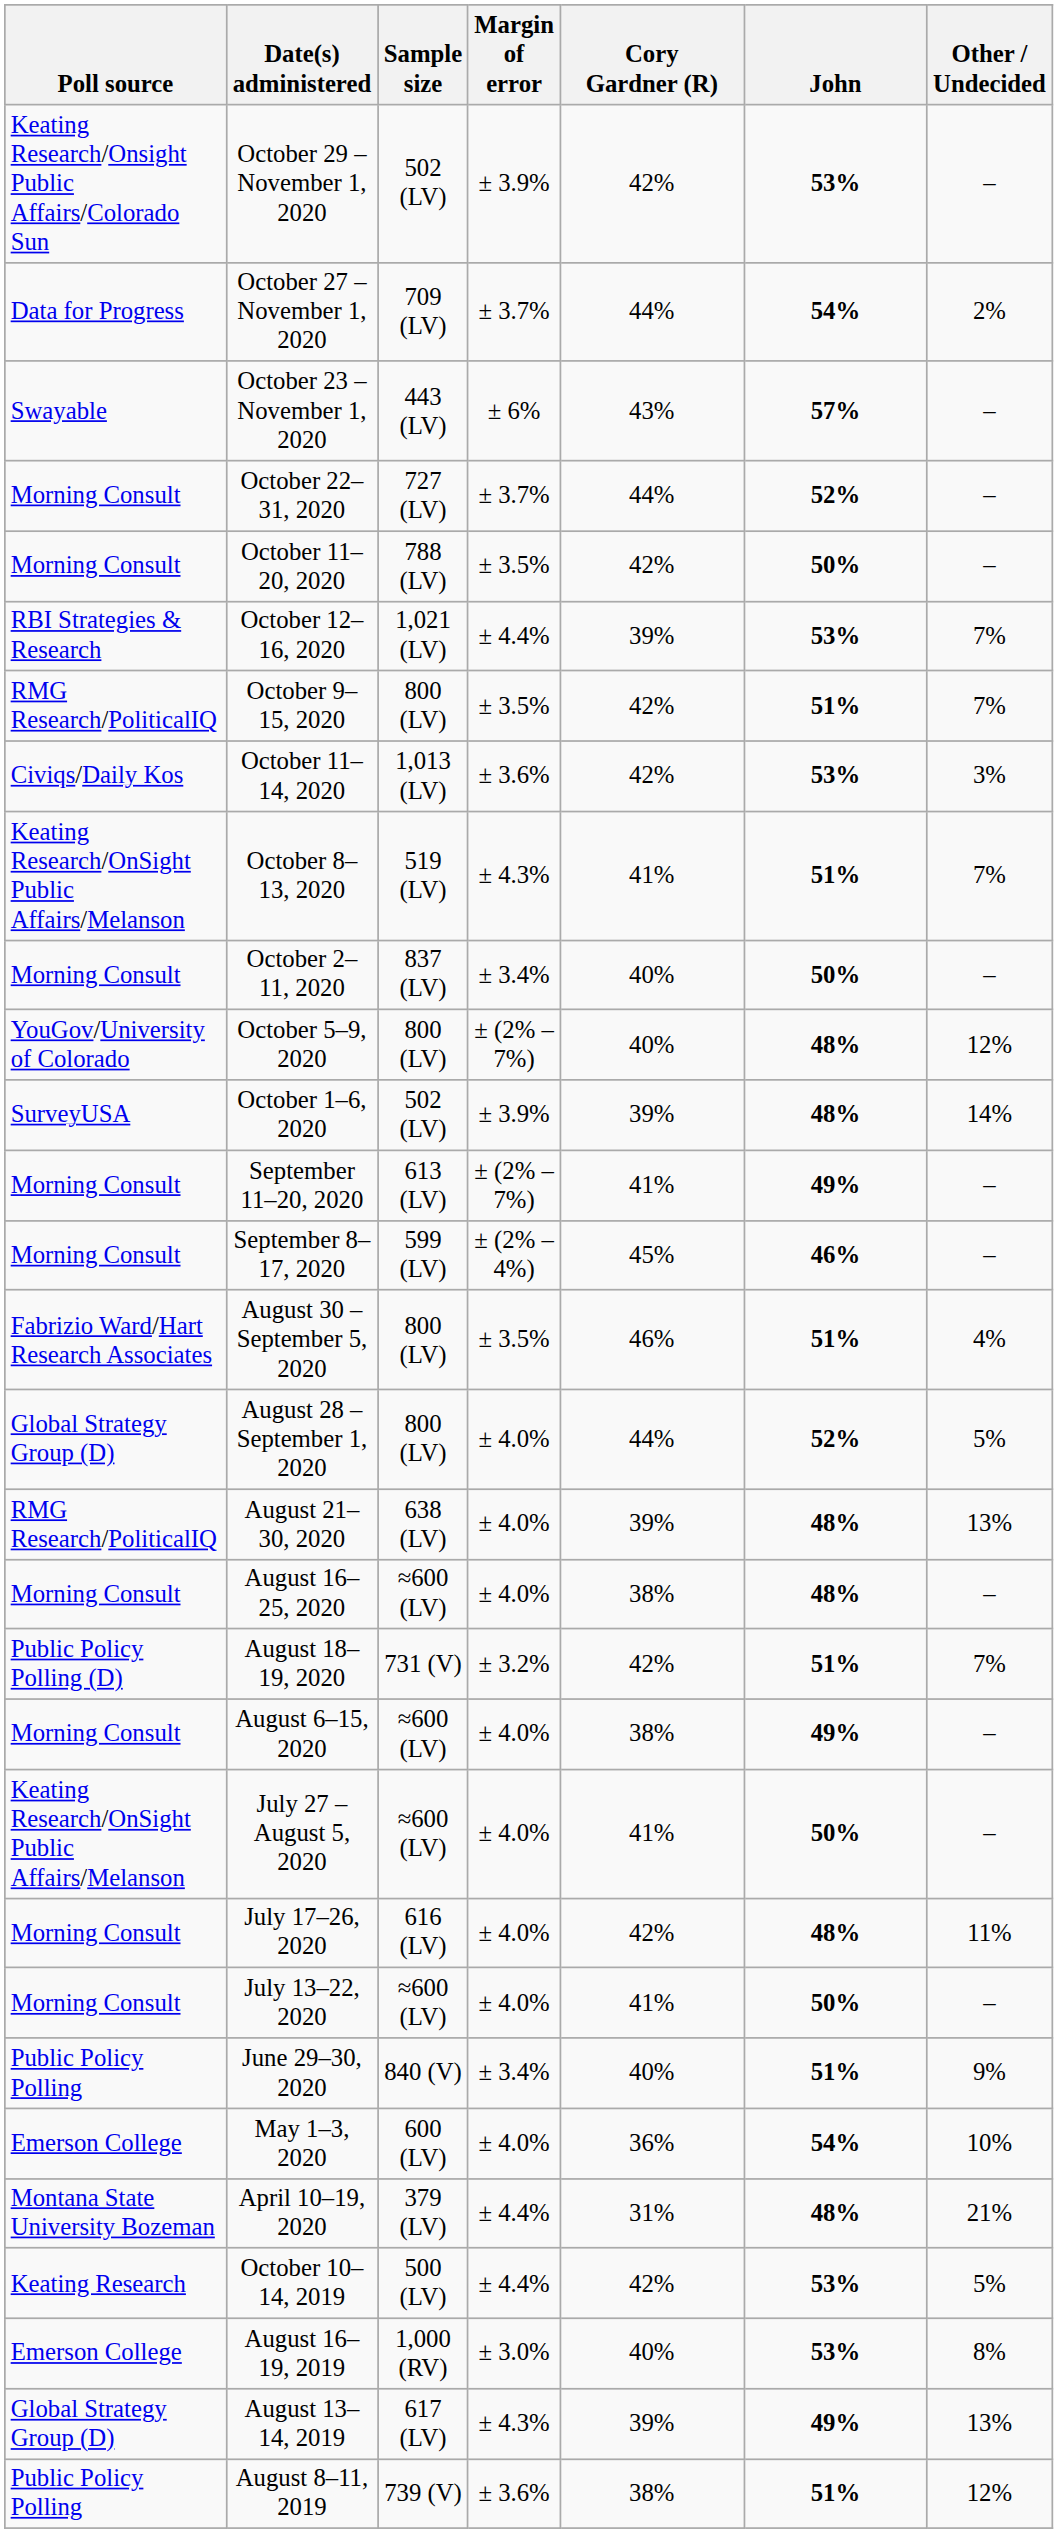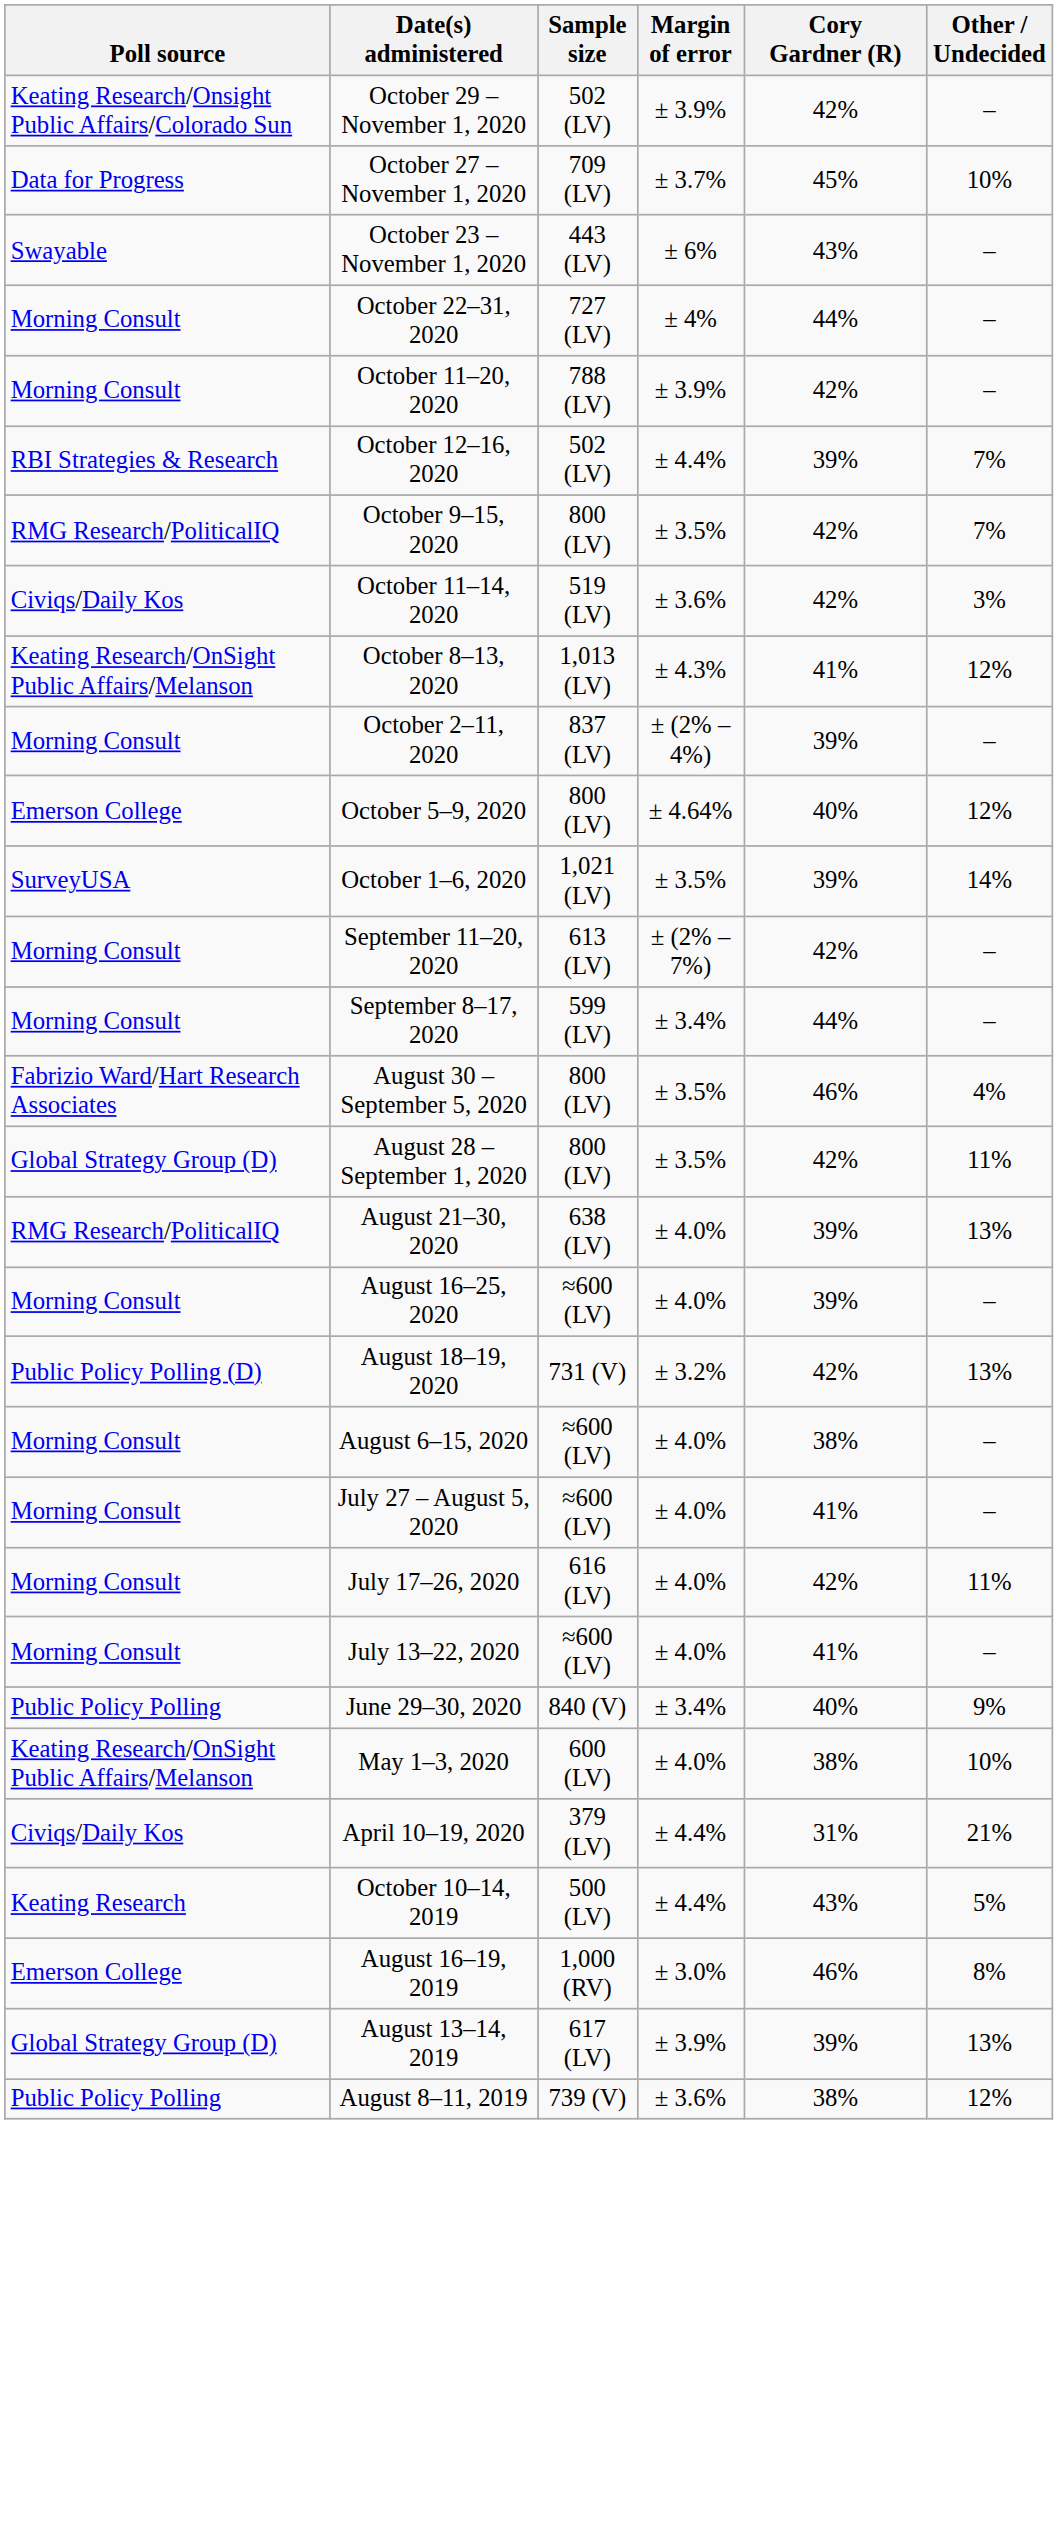 <table class="wikitable" style="font-size:90%;text-align:center;">
 <tr valign=bottom>
 <th>Poll source</th>
 <th>Date(s)<br>administered</th>
 <th>Sample<br>size</th>
 <th>Margin<br>of error</th>
 <th style="width:100px;">Cory<br>Gardner (R)</th>
-<th style="width:100px;">John<br></th>
 <th>Other /<br>Undecided</th>
 </tr>
 <tr>
 <td style="text-align:left;"><a href='#'>Keating Research</a>/<a href='#'>Onsight Public Affairs</a>/<a href='#'>Colorado Sun</a></td>
 <td>October 29 – November 1, 2020</td>
 <td>502 (LV)</td>
 <td>± 3.9%</td>
 <td>42%</td>
-<td><strong>53%</strong></td>
 <td>–</td>
 </tr>
 <tr>
 <td style="text-align:left;"><a href='#'>Data for Progress</a></td>
 <td>October 27 – November 1, 2020</td>
 <td>709 (LV)</td>
 <td>± 3.7%</td>
-<td>44%</td>
-<td><strong>54%</strong></td>
-<td>2%</td>
+<td>45%</td>
+<td>10%</td>
 </tr>
 <tr>
 <td style="text-align:left;"><a href='#'>Swayable</a></td>
 <td>October 23 – November 1, 2020</td>
 <td>443 (LV)</td>
 <td>± 6%</td>
 <td>43%</td>
-<td><strong>57%</strong></td>
 <td>–</td>
 </tr>
 <tr>
 <td style="text-align:left;"><a href='#'>Morning Consult</a></td>
 <td>October 22–31, 2020</td>
 <td>727 (LV)</td>
-<td>± 3.7%</td>
+<td>± 4%</td>
 <td>44%</td>
-<td><strong>52%</strong></td>
 <td>–</td>
 </tr>
 <tr>
 <td style="text-align:left;"><a href='#'>Morning Consult</a></td>
 <td>October 11–20, 2020</td>
 <td>788 (LV)</td>
-<td>± 3.5%</td>
+<td>± 3.9%</td>
 <td>42%</td>
-<td><strong>50%</strong></td>
 <td>–</td>
 </tr>
 <tr>
 <td style="text-align:left;"><a href='#'>RBI Strategies & Research</a></td>
 <td>October 12–16, 2020</td>
-<td>1,021 (LV)</td>
+<td>502 (LV)</td>
 <td>± 4.4%</td>
 <td>39%</td>
-<td><strong>53%</strong></td>
 <td>7%</td>
 </tr>
 <tr>
 <td style="text-align:left;"><a href='#'>RMG Research</a>/<a href='#'>PoliticalIQ</a></td>
 <td>October 9–15, 2020</td>
 <td>800 (LV)</td>
 <td>± 3.5%</td>
 <td>42%</td>
-<td><strong>51%</strong></td>
 <td>7%</td>
 </tr>
 <tr>
 <td style="text-align:left;"><a href='#'>Civiqs</a>/<a href='#'>Daily Kos</a></td>
 <td>October 11–14, 2020</td>
-<td>1,013 (LV)</td>
+<td>519 (LV)</td>
 <td>± 3.6%</td>
 <td>42%</td>
-<td><strong>53%</strong></td>
 <td>3%</td>
 </tr>
 <tr>
 <td style="text-align:left;"><a href='#'>Keating Research</a>/<a href='#'>OnSight Public Affairs</a>/<a href='#'>Melanson</a></td>
 <td>October 8–13, 2020</td>
-<td>519 (LV)</td>
+<td>1,013 (LV)</td>
 <td>± 4.3%</td>
 <td>41%</td>
-<td><strong>51%</strong></td>
-<td>7%</td>
+<td>12%</td>
 </tr>
 <tr>
 <td style="text-align:left;"><a href='#'>Morning Consult</a></td>
 <td>October 2–11, 2020</td>
 <td>837 (LV)</td>
-<td>± 3.4%</td>
-<td>40%</td>
-<td><strong>50%</strong></td>
+<td>± (2% – 4%)</td>
+<td>39%</td>
 <td>–</td>
 </tr>
 <tr>
-<td style="text-align:left;"><a href='#'>YouGov</a>/<a href='#'>University of Colorado</a></td>
+<td style="text-align:left;"><a href='#'>Emerson College</a></td>
 <td>October 5–9, 2020</td>
 <td>800 (LV)</td>
-<td>± (2% – 7%)</td>
+<td>± 4.64%</td>
 <td>40%</td>
-<td><strong>48%</strong></td>
 <td>12%</td>
 </tr>
 <tr>
 <td style="text-align:left;"><a href='#'>SurveyUSA</a></td>
 <td>October 1–6, 2020</td>
-<td>502 (LV)</td>
-<td>± 3.9%</td>
+<td>1,021 (LV)</td>
+<td>± 3.5%</td>
 <td>39%</td>
-<td><strong>48%</strong></td>
 <td>14%</td>
 </tr>
 <tr>
 <td style="text-align:left;"><a href='#'>Morning Consult</a></td>
 <td>September 11–20, 2020</td>
 <td>613 (LV)</td>
 <td>± (2% – 7%)</td>
-<td>41%</td>
-<td><strong>49%</strong></td>
+<td>42%</td>
 <td>–</td>
 </tr>
 <tr>
 <td style="text-align:left;"><a href='#'>Morning Consult</a></td>
 <td>September 8–17, 2020</td>
 <td>599 (LV)</td>
-<td>± (2% – 4%)</td>
-<td>45%</td>
-<td><strong>46%</strong></td>
+<td>± 3.4%</td>
+<td>44%</td>
 <td>–</td>
 </tr>
 <tr>
 <td style="text-align:left;"><a href='#'>Fabrizio Ward</a>/<a href='#'>Hart Research Associates</a></td>
 <td>August 30 – September 5, 2020</td>
 <td>800 (LV)</td>
 <td>± 3.5%</td>
 <td>46%</td>
-<td><strong>51%</strong></td>
 <td>4%</td>
 </tr>
 <tr>
 <td style="text-align:left;"><a href='#'>Global Strategy Group (D)</a></td>
 <td>August 28 – September 1, 2020</td>
 <td>800 (LV)</td>
-<td>± 4.0%</td>
-<td>44%</td>
-<td><strong>52%</strong></td>
-<td>5%</td>
+<td>± 3.5%</td>
+<td>42%</td>
+<td>11%</td>
 </tr>
 <tr>
 <td style="text-align:left;"><a href='#'>RMG Research</a>/<a href='#'>PoliticalIQ</a></td>
 <td>August 21–30, 2020</td>
 <td>638 (LV)</td>
 <td>± 4.0%</td>
 <td>39%</td>
-<td><strong>48%</strong></td>
 <td>13%</td>
 </tr>
 <tr>
 <td style="text-align:left;"><a href='#'>Morning Consult</a></td>
 <td>August 16–25, 2020</td>
 <td>≈600 (LV)</td>
 <td>± 4.0%</td>
-<td>38%</td>
-<td><strong>48%</strong></td>
+<td>39%</td>
 <td>–</td>
 </tr>
 <tr>
 <td style="text-align:left;"><a href='#'>Public Policy Polling (D)</a></td>
 <td>August 18–19, 2020</td>
 <td>731 (V)</td>
 <td>± 3.2%</td>
 <td>42%</td>
-<td><strong>51%</strong></td>
-<td>7%</td>
+<td>13%</td>
 </tr>
 <tr>
 <td style="text-align:left;"><a href='#'>Morning Consult</a></td>
 <td>August 6–15, 2020</td>
 <td>≈600 (LV)</td>
 <td>± 4.0%</td>
 <td>38%</td>
-<td><strong>49%</strong></td>
 <td>–</td>
 </tr>
 <tr>
-<td style="text-align:left;"><a href='#'>Keating Research</a>/<a href='#'>OnSight Public Affairs</a>/<a href='#'>Melanson</a></td>
+<td style="text-align:left;"><a href='#'>Morning Consult</a></td>
 <td>July 27 – August 5, 2020</td>
 <td>≈600 (LV)</td>
 <td>± 4.0%</td>
 <td>41%</td>
-<td><strong>50%</strong></td>
 <td>–</td>
 </tr>
 <tr>
 <td style="text-align:left;"><a href='#'>Morning Consult</a></td>
 <td>July 17–26, 2020</td>
 <td>616 (LV)</td>
 <td>± 4.0%</td>
 <td>42%</td>
-<td><strong>48%</strong></td>
 <td>11%</td>
 </tr>
 <tr>
 <td style="text-align:left;"><a href='#'>Morning Consult</a></td>
 <td>July 13–22, 2020</td>
 <td>≈600 (LV)</td>
 <td>± 4.0%</td>
 <td>41%</td>
-<td><strong>50%</strong></td>
 <td>–</td>
 </tr>
 <tr>
 <td style="text-align:left;"><a href='#'>Public Policy Polling</a></td>
 <td>June 29–30, 2020</td>
 <td>840 (V)</td>
 <td>± 3.4%</td>
 <td>40%</td>
-<td><strong>51%</strong></td>
 <td>9%</td>
 </tr>
 <tr>
-<td style="text-align:left;"><a href='#'>Emerson College</a></td>
+<td style="text-align:left;"><a href='#'>Keating Research</a>/<a href='#'>OnSight Public Affairs</a>/<a href='#'>Melanson</a></td>
 <td>May 1–3, 2020</td>
 <td>600 (LV)</td>
 <td>± 4.0%</td>
-<td>36%</td>
-<td><strong>54%</strong></td>
+<td>38%</td>
 <td>10%</td>
 </tr>
 <tr>
-<td style="text-align:left;"><a href='#'>Montana State University Bozeman</a></td>
+<td style="text-align:left;"><a href='#'>Civiqs</a>/<a href='#'>Daily Kos</a></td>
 <td>April 10–19, 2020</td>
 <td>379 (LV)</td>
 <td>± 4.4%</td>
 <td>31%</td>
-<td><strong>48%</strong></td>
 <td>21%</td>
 </tr>
 <tr>
 <td style="text-align:left;"><a href='#'>Keating Research</a></td>
 <td>October 10–14, 2019</td>
 <td>500 (LV)</td>
 <td>± 4.4%</td>
-<td>42%</td>
-<td><strong>53%</strong></td>
+<td>43%</td>
 <td>5%</td>
 </tr>
 <tr>
 <td style="text-align:left;"><a href='#'>Emerson College</a></td>
 <td>August 16–19, 2019</td>
 <td>1,000 (RV)</td>
 <td>± 3.0%</td>
-<td>40%</td>
-<td><strong>53%</strong></td>
+<td>46%</td>
 <td>8%</td>
 </tr>
 <tr>
 <td style="text-align:left;"><a href='#'>Global Strategy Group (D)</a></td>
 <td>August 13–14, 2019</td>
 <td>617 (LV)</td>
-<td>± 4.3%</td>
+<td>± 3.9%</td>
 <td>39%</td>
-<td><strong>49%</strong></td>
 <td>13%</td>
 </tr>
 <tr>
 <td style="text-align:left;"><a href='#'>Public Policy Polling</a></td>
 <td>August 8–11, 2019</td>
 <td>739 (V)</td>
 <td>± 3.6%</td>
 <td>38%</td>
-<td><strong>51%</strong></td>
 <td>12%</td>
 </tr>
 </table>
